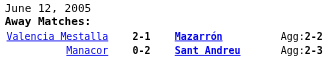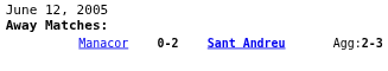 <table width=100% cellspacing=1>
 <tr>
 <th width=20%></th>
 <th width=12%></th>
 <th width=20%></th>
 <th></th>
 </tr>
 <tr>
 <td>June 12, 2005<br><strong>Away Matches:</strong></td>
 </tr>
 <tr style=font-size:90%>
-<td align=right><a href='#'>Valencia Mestalla</a></td>
-<td align=center><strong>2-1</strong></td>
-<td><strong><a href='#'>Mazarrón</a></strong></td>
-<td>Agg:<strong>2-2</strong></td>
-</tr>
-<tr style=font-size:90%>
 <td align=right><a href='#'>Manacor</a></td>
 <td align=center><strong>0-2</strong></td>
 <td><strong><a href='#'>Sant Andreu</a></strong></td>
 <td>Agg:<strong>2-3</strong></td>
 </tr>
 </table>
